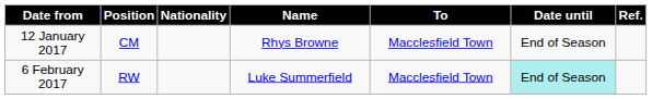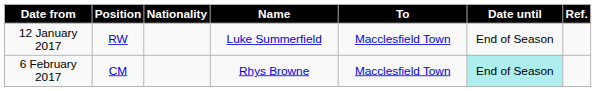 <table class="wikitable"  style="text-align:center; font-size:90%; ">
 <tr>
 <th style="background:#000000; color:#FFFFFF; width:100px;">Date from</th>
 <th style="background:#000000; color:#FFFFFF; width:50px;">Position</th>
 <th style="background:#000000; color:#FFFFFF; width:50px;">Nationality</th>
 <th style="background:#000000; color:#FFFFFF; width:150px;">Name</th>
 <th style="background:#000000; color:#FFFFFF; width:150px;">To</th>
 <th style="background:#000000; color:#FFFFFF; width:110px;">Date until</th>
 <th style="background:#000000; color:#FFFFFF; width:25px;">Ref.</th>
 </tr>
 <tr>
 <td>12 January 2017</td>
-<td><a href='#'>CM</a></td>
+<td><a href='#'>RW</a></td>
 <td></td>
-<td><a href='#'>Rhys Browne</a></td>
+<td><a href='#'>Luke Summerfield</a></td>
 <td> <a href='#'>Macclesfield Town</a></td>
 <td>End of Season</td>
 <td></td>
 </tr>
 <tr>
 <td>6 February 2017</td>
-<td><a href='#'>RW</a></td>
+<td><a href='#'>CM</a></td>
 <td></td>
-<td><a href='#'>Luke Summerfield</a></td>
+<td><a href='#'>Rhys Browne</a></td>
 <td> <a href='#'>Macclesfield Town</a></td>
 <td style="background: paleturquoise;">End of Season</td>
 <td></td>
 </tr>
 </table>
